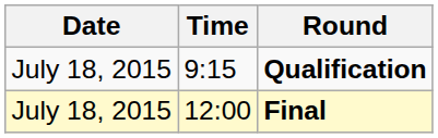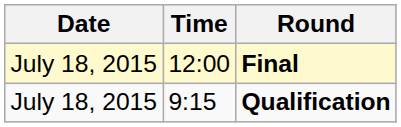 <table class="wikitable">
 <tr>
 <th>Date</th>
 <th>Time</th>
 <th>Round</th>
 </tr>
+<tr style=background:lemonchiffon>
+<td>July 18, 2015</td>
+<td>12:00</td>
+<td><strong>Final</strong></td>
+</tr>
 <tr>
 <td>July 18, 2015</td>
 <td>9:15</td>
 <td><strong>Qualification</strong></td>
 </tr>
-<tr style=background:lemonchiffon>
-<td>July 18, 2015</td>
-<td>12:00</td>
-<td><strong>Final</strong></td>
-</tr>
 </table>
